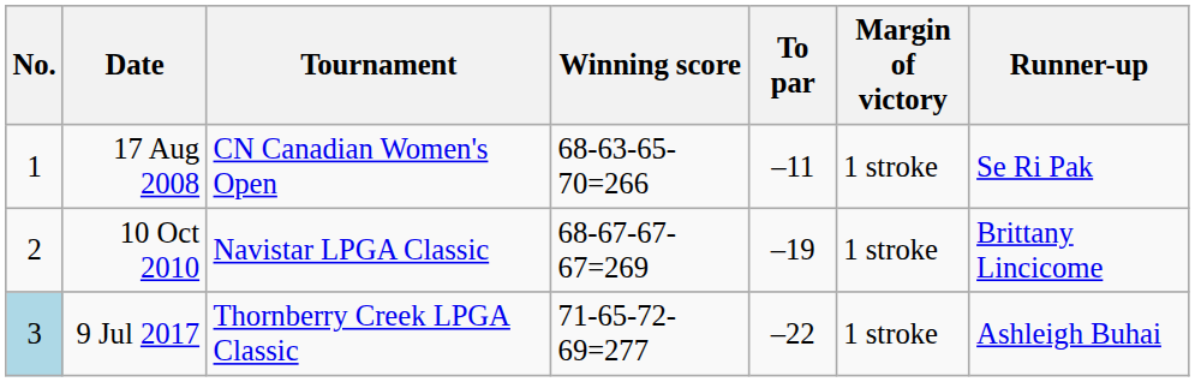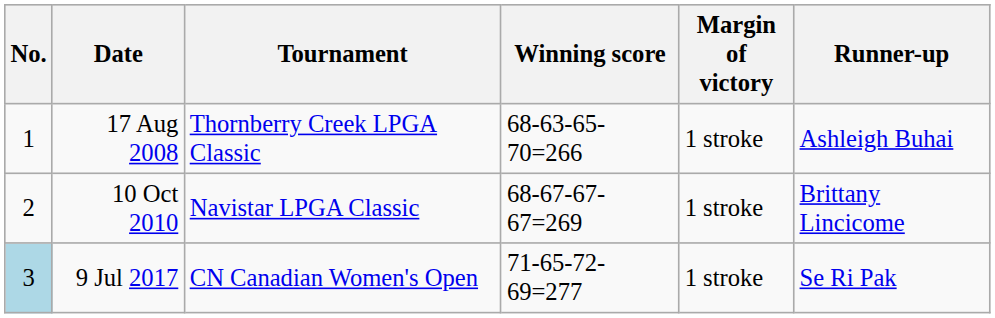 <table class="wikitable" style="font-size:95%;">
 <tr>
 <th>No.</th>
 <th>Date</th>
 <th>Tournament</th>
 <th>Winning score</th>
-<th>To par</th>
 <th>Margin of<br>victory</th>
 <th>Runner-up</th>
 </tr>
 <tr>
 <td align=center>1</td>
 <td align=right>17 Aug <a href='#'>2008</a></td>
-<td><a href='#'>CN Canadian Women's Open</a></td>
+<td><a href='#'>Thornberry Creek LPGA Classic</a></td>
 <td>68-63-65-70=266</td>
-<td align=center>–11</td>
 <td>1 stroke</td>
-<td> <a href='#'>Se Ri Pak</a></td>
+<td> <a href='#'>Ashleigh Buhai</a></td>
 </tr>
 <tr>
 <td align=center>2</td>
 <td align=right>10 Oct <a href='#'>2010</a></td>
 <td><a href='#'>Navistar LPGA Classic</a></td>
 <td>68-67-67-67=269</td>
-<td align=center>–19</td>
 <td>1 stroke</td>
 <td> <a href='#'>Brittany Lincicome</a></td>
 </tr>
 <tr>
 <td align=center style="background: lightblue;">3</td>
 <td align=right>9 Jul <a href='#'>2017</a></td>
-<td><a href='#'>Thornberry Creek LPGA Classic</a></td>
+<td><a href='#'>CN Canadian Women's Open</a></td>
 <td>71-65-72-69=277</td>
-<td align=center>–22</td>
 <td>1 stroke</td>
-<td> <a href='#'>Ashleigh Buhai</a></td>
+<td> <a href='#'>Se Ri Pak</a></td>
 </tr>
 </table>
